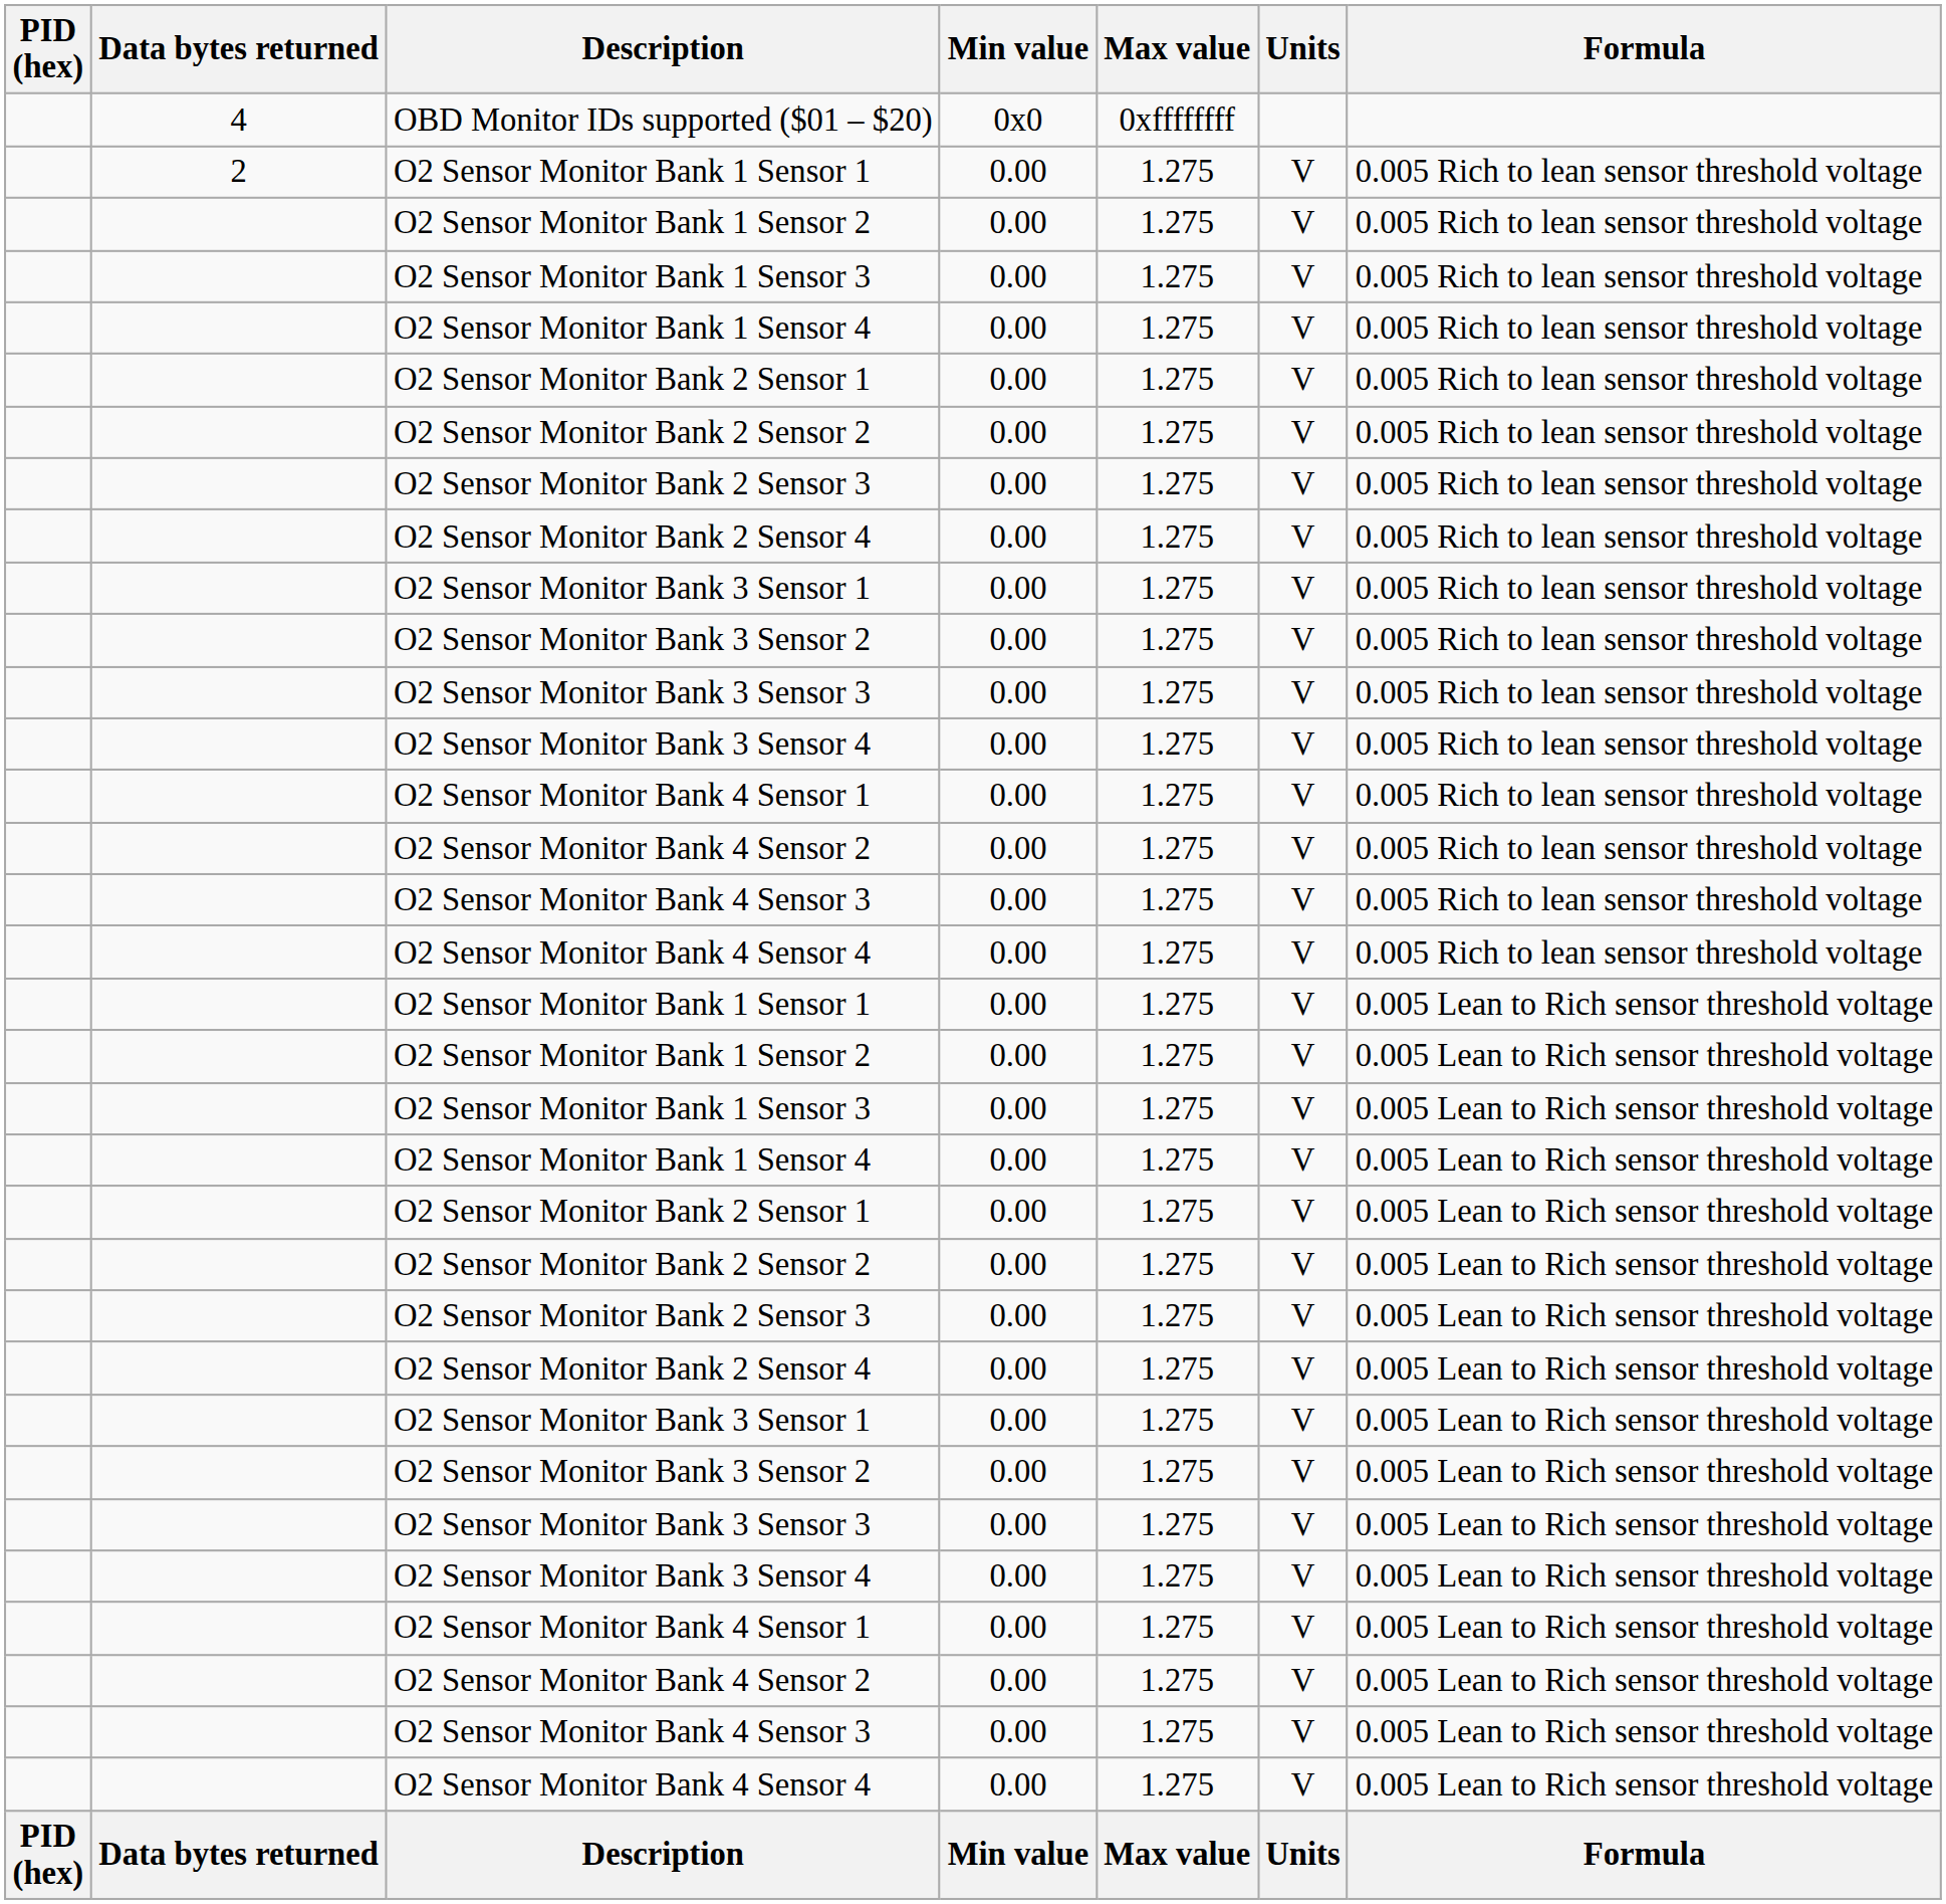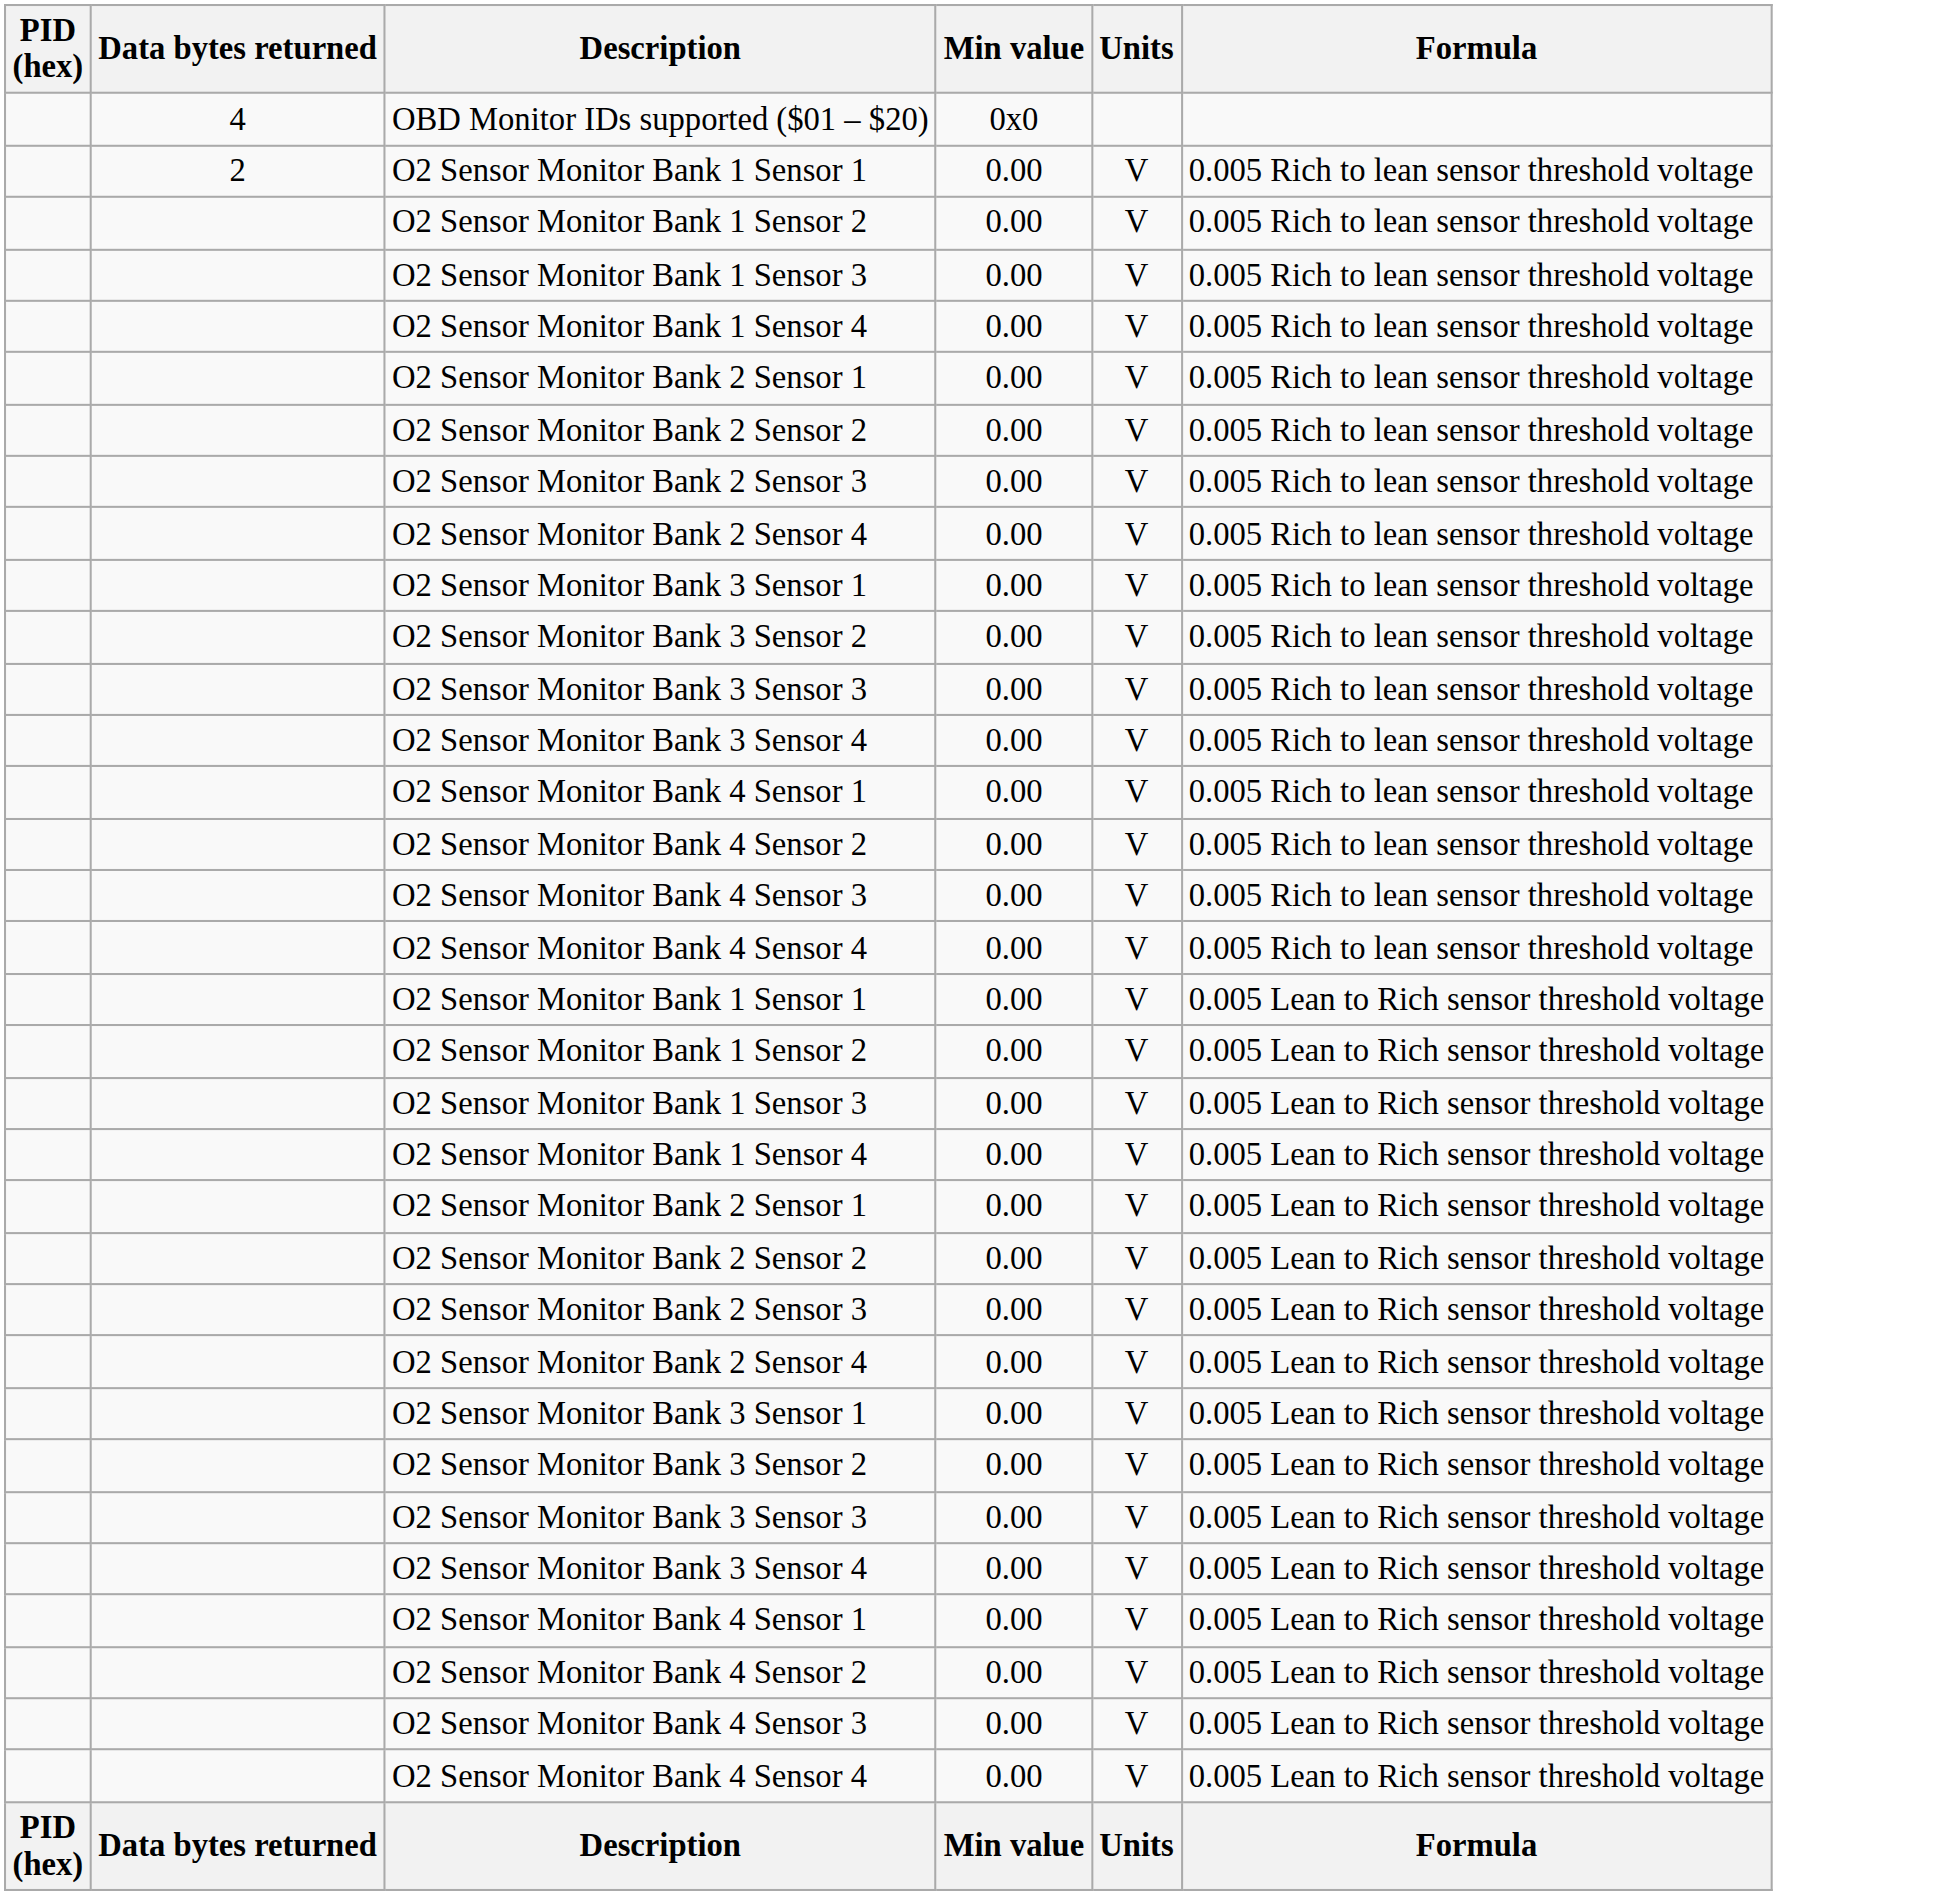 <table class="wikitable" style="text-align: center">
 <tr>
 <th>PID<br>(hex)</th>
 <th>Data bytes returned</th>
 <th>Description</th>
 <th>Min value</th>
-<th>Max value</th>
 <th>Units</th>
 <th>Formula</th>
 </tr>
 <tr>
 <td></td>
 <td>4</td>
 <td align=left>OBD Monitor IDs supported ($01 – $20)</td>
 <td>0x0</td>
-<td>0xffffffff</td>
 <td></td>
 <td align=left></td>
 </tr>
 <tr>
 <td></td>
 <td>2</td>
 <td align=left>O2 Sensor Monitor Bank 1 Sensor 1</td>
 <td>0.00</td>
-<td>1.275</td>
 <td>V</td>
 <td align=left>0.005 Rich to lean sensor threshold voltage</td>
 </tr>
 <tr>
 <td></td>
 <td></td>
 <td align=left>O2 Sensor Monitor Bank 1 Sensor 2</td>
 <td>0.00</td>
-<td>1.275</td>
 <td>V</td>
 <td align=left>0.005 Rich to lean sensor threshold voltage</td>
 </tr>
 <tr>
 <td></td>
 <td></td>
 <td align=left>O2 Sensor Monitor Bank 1 Sensor 3</td>
 <td>0.00</td>
-<td>1.275</td>
 <td>V</td>
 <td align=left>0.005 Rich to lean sensor threshold voltage</td>
 </tr>
 <tr>
 <td></td>
 <td></td>
 <td align=left>O2 Sensor Monitor Bank 1 Sensor 4</td>
 <td>0.00</td>
-<td>1.275</td>
 <td>V</td>
 <td align=left>0.005 Rich to lean sensor threshold voltage</td>
 </tr>
 <tr>
 <td></td>
 <td></td>
 <td align=left>O2 Sensor Monitor Bank 2 Sensor 1</td>
 <td>0.00</td>
-<td>1.275</td>
 <td>V</td>
 <td align=left>0.005 Rich to lean sensor threshold voltage</td>
 </tr>
 <tr>
 <td></td>
 <td></td>
 <td align=left>O2 Sensor Monitor Bank 2 Sensor 2</td>
 <td>0.00</td>
-<td>1.275</td>
 <td>V</td>
 <td align=left>0.005 Rich to lean sensor threshold voltage</td>
 </tr>
 <tr>
 <td></td>
 <td></td>
 <td align=left>O2 Sensor Monitor Bank 2 Sensor 3</td>
 <td>0.00</td>
-<td>1.275</td>
 <td>V</td>
 <td align=left>0.005 Rich to lean sensor threshold voltage</td>
 </tr>
 <tr>
 <td></td>
 <td></td>
 <td align=left>O2 Sensor Monitor Bank 2 Sensor 4</td>
 <td>0.00</td>
-<td>1.275</td>
 <td>V</td>
 <td align=left>0.005 Rich to lean sensor threshold voltage</td>
 </tr>
 <tr>
 <td></td>
 <td></td>
 <td align=left>O2 Sensor Monitor Bank 3 Sensor 1</td>
 <td>0.00</td>
-<td>1.275</td>
 <td>V</td>
 <td align=left>0.005 Rich to lean sensor threshold voltage</td>
 </tr>
 <tr>
 <td></td>
 <td></td>
 <td align=left>O2 Sensor Monitor Bank 3 Sensor 2</td>
 <td>0.00</td>
-<td>1.275</td>
 <td>V</td>
 <td align=left>0.005 Rich to lean sensor threshold voltage</td>
 </tr>
 <tr>
 <td></td>
 <td></td>
 <td align=left>O2 Sensor Monitor Bank 3 Sensor 3</td>
 <td>0.00</td>
-<td>1.275</td>
 <td>V</td>
 <td align=left>0.005 Rich to lean sensor threshold voltage</td>
 </tr>
 <tr>
 <td></td>
 <td></td>
 <td align=left>O2 Sensor Monitor Bank 3 Sensor 4</td>
 <td>0.00</td>
-<td>1.275</td>
 <td>V</td>
 <td align=left>0.005 Rich to lean sensor threshold voltage</td>
 </tr>
 <tr>
 <td></td>
 <td></td>
 <td align=left>O2 Sensor Monitor Bank 4 Sensor 1</td>
 <td>0.00</td>
-<td>1.275</td>
 <td>V</td>
 <td align=left>0.005 Rich to lean sensor threshold voltage</td>
 </tr>
 <tr>
 <td></td>
 <td></td>
 <td align=left>O2 Sensor Monitor Bank 4 Sensor 2</td>
 <td>0.00</td>
-<td>1.275</td>
 <td>V</td>
 <td align=left>0.005 Rich to lean sensor threshold voltage</td>
 </tr>
 <tr>
 <td></td>
 <td></td>
 <td align=left>O2 Sensor Monitor Bank 4 Sensor 3</td>
 <td>0.00</td>
-<td>1.275</td>
 <td>V</td>
 <td align=left>0.005 Rich to lean sensor threshold voltage</td>
 </tr>
 <tr>
 <td></td>
 <td></td>
 <td align=left>O2 Sensor Monitor Bank 4 Sensor 4</td>
 <td>0.00</td>
-<td>1.275</td>
 <td>V</td>
 <td align=left>0.005 Rich to lean sensor threshold voltage</td>
 </tr>
 <tr>
 <td></td>
 <td></td>
 <td align=left>O2 Sensor Monitor Bank 1 Sensor 1</td>
 <td>0.00</td>
-<td>1.275</td>
 <td>V</td>
 <td align=left>0.005 Lean to Rich sensor threshold voltage</td>
 </tr>
 <tr>
 <td></td>
 <td></td>
 <td align=left>O2 Sensor Monitor Bank 1 Sensor 2</td>
 <td>0.00</td>
-<td>1.275</td>
 <td>V</td>
 <td align=left>0.005 Lean to Rich sensor threshold voltage</td>
 </tr>
 <tr>
 <td></td>
 <td></td>
 <td align=left>O2 Sensor Monitor Bank 1 Sensor 3</td>
 <td>0.00</td>
-<td>1.275</td>
 <td>V</td>
 <td align=left>0.005 Lean to Rich sensor threshold voltage</td>
 </tr>
 <tr>
 <td></td>
 <td></td>
 <td align=left>O2 Sensor Monitor Bank 1 Sensor 4</td>
 <td>0.00</td>
-<td>1.275</td>
 <td>V</td>
 <td align=left>0.005 Lean to Rich sensor threshold voltage</td>
 </tr>
 <tr>
 <td></td>
 <td></td>
 <td align=left>O2 Sensor Monitor Bank 2 Sensor 1</td>
 <td>0.00</td>
-<td>1.275</td>
 <td>V</td>
 <td align=left>0.005 Lean to Rich sensor threshold voltage</td>
 </tr>
 <tr>
 <td></td>
 <td></td>
 <td align=left>O2 Sensor Monitor Bank 2 Sensor 2</td>
 <td>0.00</td>
-<td>1.275</td>
 <td>V</td>
 <td align=left>0.005 Lean to Rich sensor threshold voltage</td>
 </tr>
 <tr>
 <td></td>
 <td></td>
 <td align=left>O2 Sensor Monitor Bank 2 Sensor 3</td>
 <td>0.00</td>
-<td>1.275</td>
 <td>V</td>
 <td align=left>0.005 Lean to Rich sensor threshold voltage</td>
 </tr>
 <tr>
 <td></td>
 <td></td>
 <td align=left>O2 Sensor Monitor Bank 2 Sensor 4</td>
 <td>0.00</td>
-<td>1.275</td>
 <td>V</td>
 <td align=left>0.005 Lean to Rich sensor threshold voltage</td>
 </tr>
 <tr>
 <td></td>
 <td></td>
 <td align=left>O2 Sensor Monitor Bank 3 Sensor 1</td>
 <td>0.00</td>
-<td>1.275</td>
 <td>V</td>
 <td align=left>0.005 Lean to Rich sensor threshold voltage</td>
 </tr>
 <tr>
 <td></td>
 <td></td>
 <td align=left>O2 Sensor Monitor Bank 3 Sensor 2</td>
 <td>0.00</td>
-<td>1.275</td>
 <td>V</td>
 <td align=left>0.005 Lean to Rich sensor threshold voltage</td>
 </tr>
 <tr>
 <td></td>
 <td></td>
 <td align=left>O2 Sensor Monitor Bank 3 Sensor 3</td>
 <td>0.00</td>
-<td>1.275</td>
 <td>V</td>
 <td align=left>0.005 Lean to Rich sensor threshold voltage</td>
 </tr>
 <tr>
 <td></td>
 <td></td>
 <td align=left>O2 Sensor Monitor Bank 3 Sensor 4</td>
 <td>0.00</td>
-<td>1.275</td>
 <td>V</td>
 <td align=left>0.005 Lean to Rich sensor threshold voltage</td>
 </tr>
 <tr>
 <td></td>
 <td></td>
 <td align=left>O2 Sensor Monitor Bank 4 Sensor 1</td>
 <td>0.00</td>
-<td>1.275</td>
 <td>V</td>
 <td align=left>0.005 Lean to Rich sensor threshold voltage</td>
 </tr>
 <tr>
 <td></td>
 <td></td>
 <td align=left>O2 Sensor Monitor Bank 4 Sensor 2</td>
 <td>0.00</td>
-<td>1.275</td>
 <td>V</td>
 <td align=left>0.005 Lean to Rich sensor threshold voltage</td>
 </tr>
 <tr>
 <td></td>
 <td></td>
 <td align=left>O2 Sensor Monitor Bank 4 Sensor 3</td>
 <td>0.00</td>
-<td>1.275</td>
 <td>V</td>
 <td align=left>0.005 Lean to Rich sensor threshold voltage</td>
 </tr>
 <tr>
 <td></td>
 <td></td>
 <td align=left>O2 Sensor Monitor Bank 4 Sensor 4</td>
 <td>0.00</td>
-<td>1.275</td>
 <td>V</td>
 <td align=left>0.005 Lean to Rich sensor threshold voltage</td>
 </tr>
 <tr>
 <th>PID<br>(hex)</th>
 <th>Data bytes returned</th>
 <th>Description</th>
 <th>Min value</th>
-<th>Max value</th>
 <th>Units</th>
 <th>Formula</th>
 </tr>
 </table>
